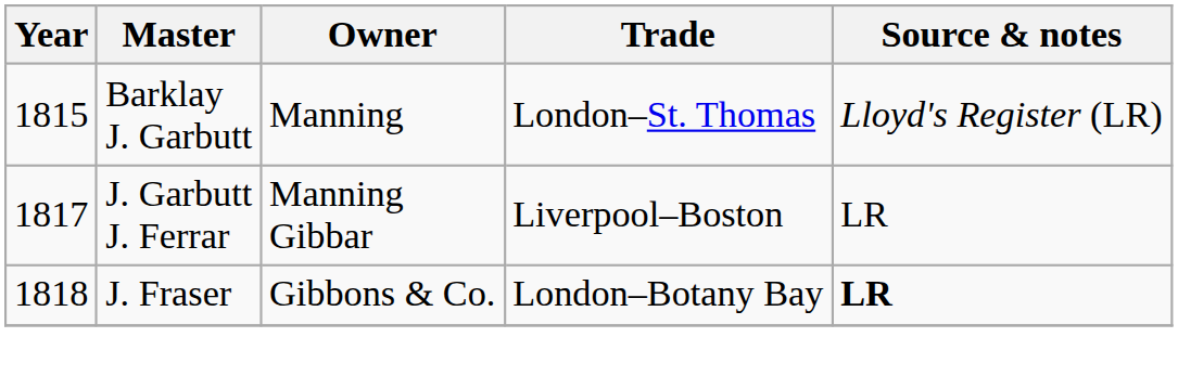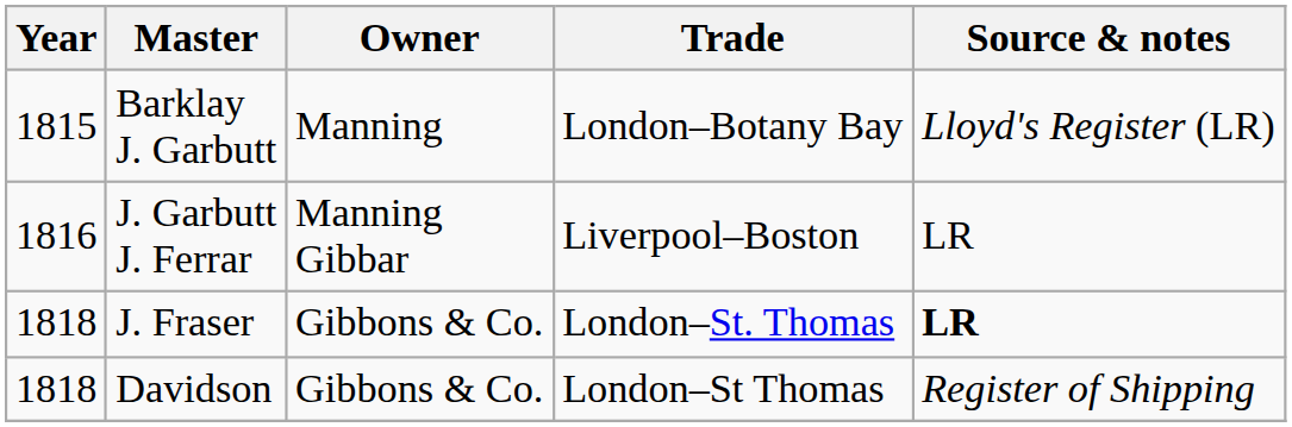 <table class="sortable wikitable">
 <tr>
 <th>Year</th>
 <th>Master</th>
 <th>Owner</th>
 <th>Trade</th>
 <th>Source & notes</th>
 </tr>
 <tr>
 <td>1815</td>
 <td>Barklay<br>J. Garbutt</td>
 <td>Manning</td>
-<td>London–<a href='#'>St. Thomas</a></td>
+<td>London–Botany Bay</td>
 <td><em>Lloyd's Register</em> (LR)</td>
 </tr>
 <tr>
-<td>1817</td>
+<td>1816</td>
 <td>J. Garbutt<br>J. Ferrar</td>
 <td>Manning<br>Gibbar</td>
 <td>Liverpool–Boston</td>
 <td>LR</td>
 </tr>
 <tr>
 <td>1818</td>
 <td>J. Fraser</td>
 <td>Gibbons & Co.</td>
-<td>London–Botany Bay</td>
+<td>London–<a href='#'>St. Thomas</a></td>
 <td><strong>LR</strong></td>
+</tr>
+<tr>
+<td>1818</td>
+<td>Davidson</td>
+<td>Gibbons & Co.</td>
+<td>London–St Thomas</td>
+<td><em>Register of Shipping</em></td>
 </tr>
 <tr>
 </tr>
 </table>
